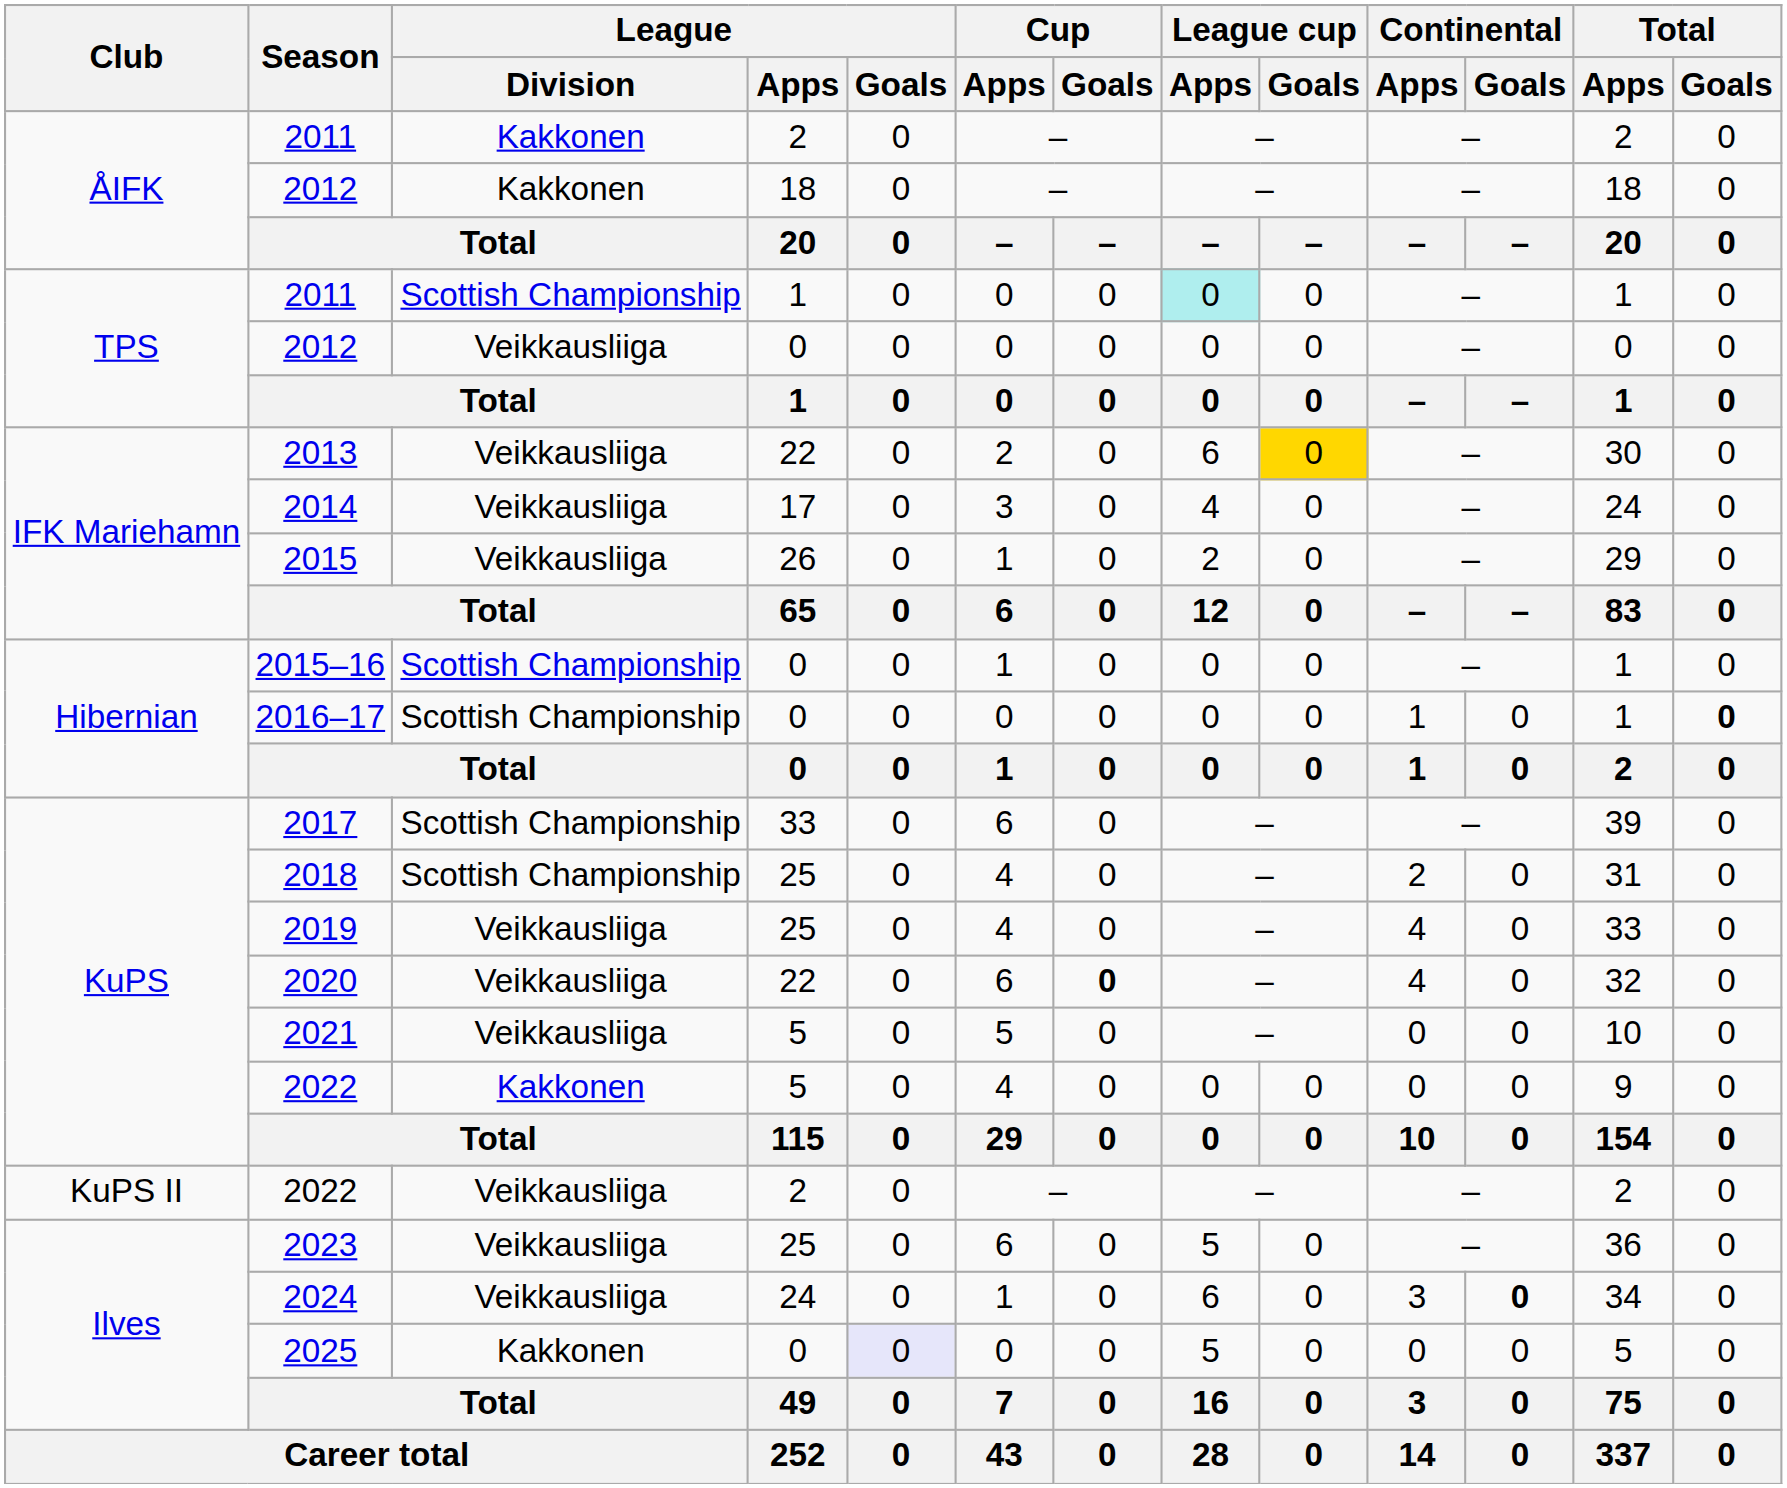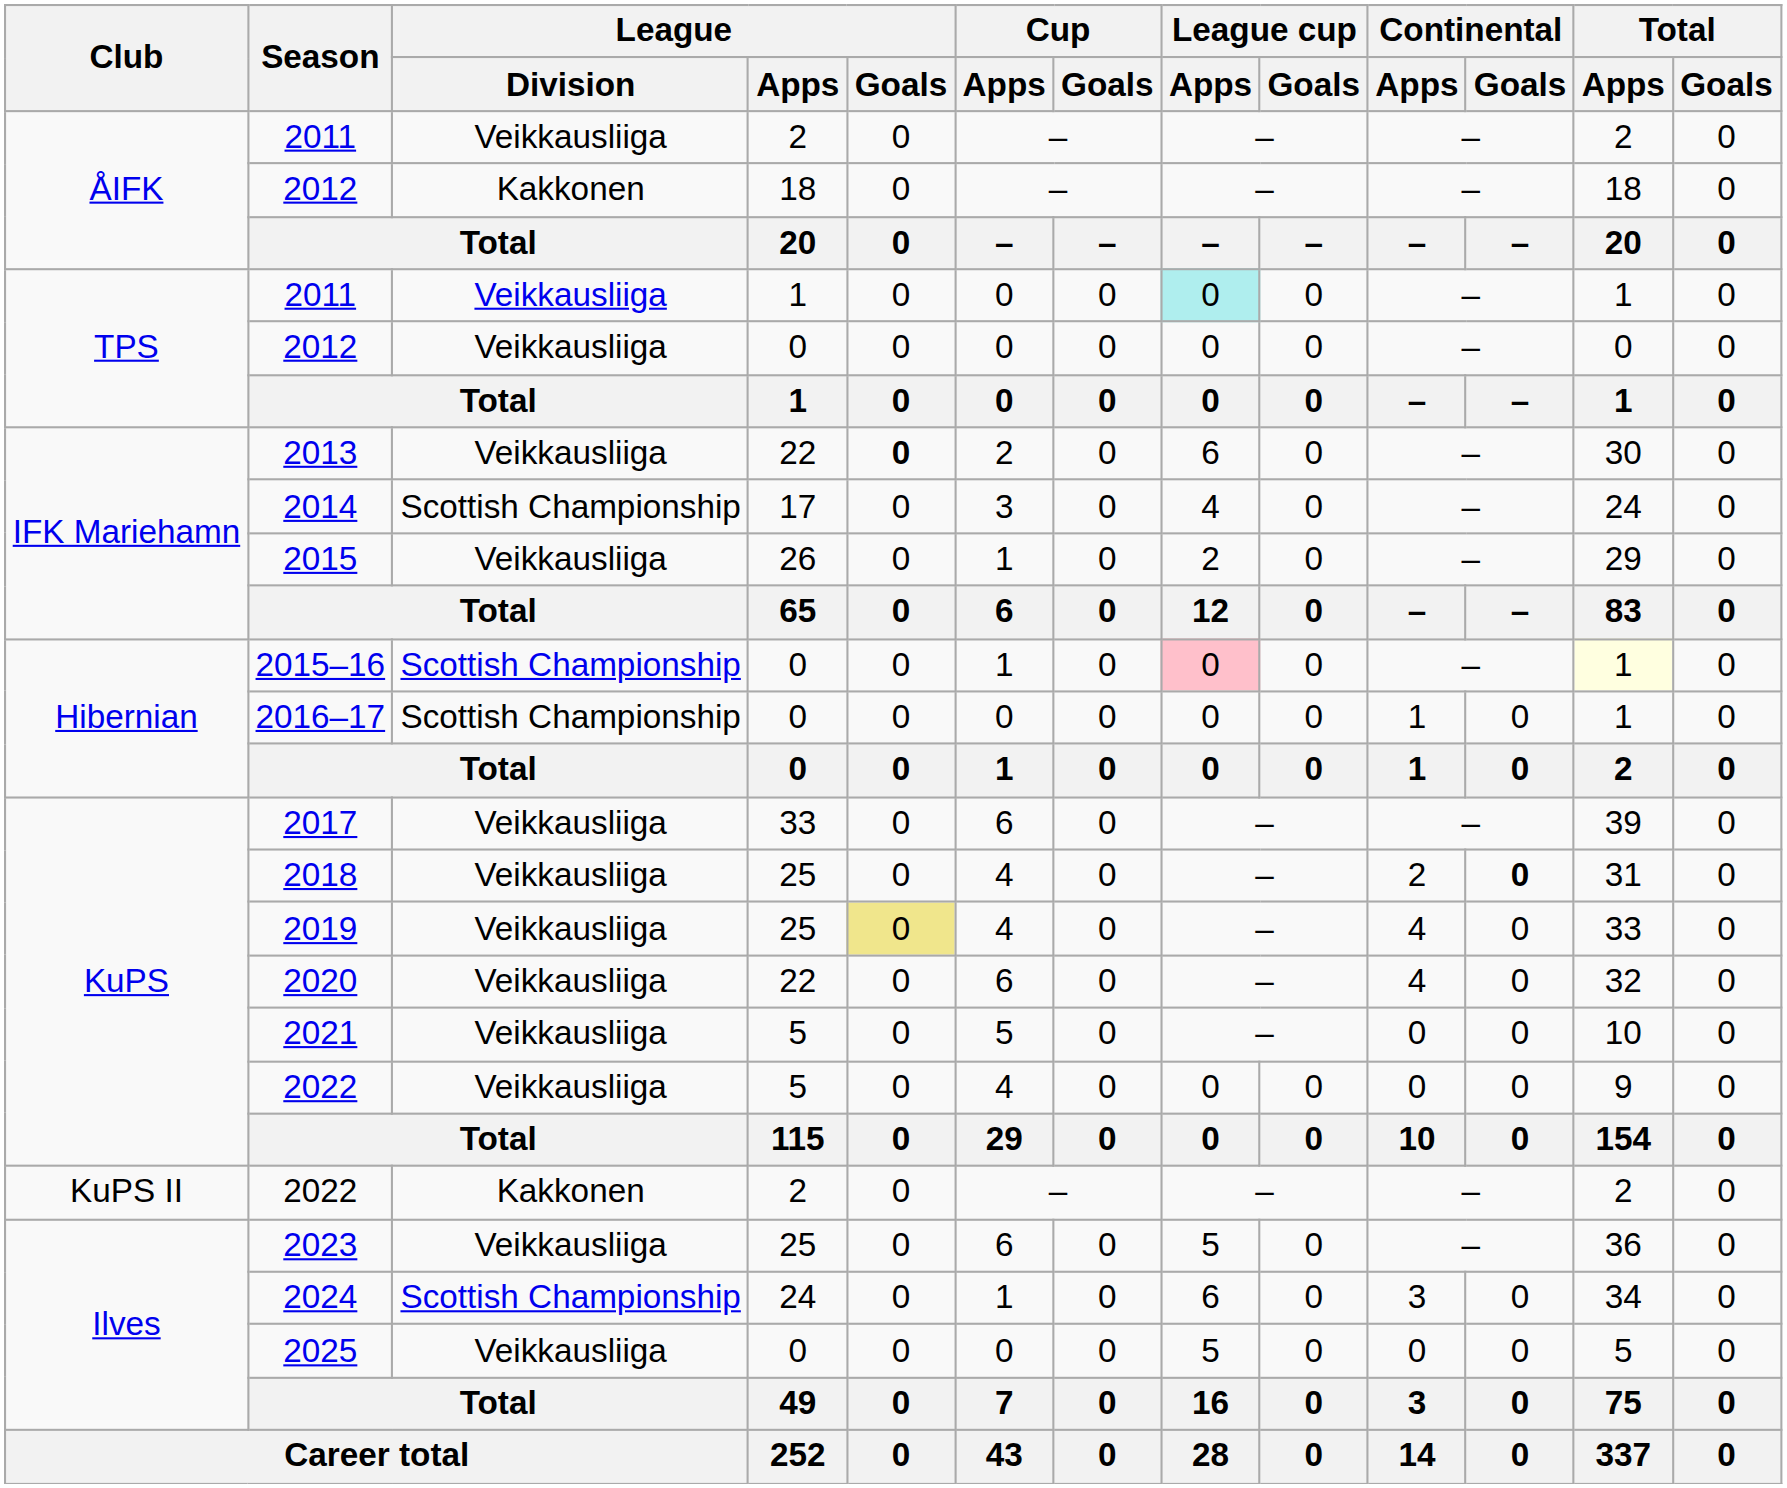 <table class="wikitable" style="text-align:center">
 <tr>
 <th rowspan="2">Club</th>
 <th rowspan="2">Season</th>
 <th colspan="3">League</th>
 <th colspan="2">Cup</th>
 <th colspan="2">League cup</th>
 <th colspan="2">Continental</th>
 <th colspan="2">Total</th>
 </tr>
 <tr>
 <th>Division</th>
 <th>Apps</th>
 <th>Goals</th>
 <th>Apps</th>
 <th>Goals</th>
 <th>Apps</th>
 <th>Goals</th>
 <th>Apps</th>
 <th>Goals</th>
 <th>Apps</th>
 <th>Goals</th>
 </tr>
 <tr>
 <td rowspan="3"><a href='#'>ÅIFK</a></td>
 <td><a href='#'>2011</a></td>
-<td><a href='#'>Kakkonen</a></td>
+<td>Veikkausliiga</td>
 <td>2</td>
 <td>0</td>
 <td colspan="2">–</td>
 <td colspan="2">–</td>
 <td colspan="2">–</td>
 <td>2</td>
 <td>0</td>
 </tr>
 <tr>
 <td><a href='#'>2012</a></td>
 <td>Kakkonen</td>
 <td>18</td>
 <td>0</td>
 <td colspan="2">–</td>
 <td colspan="2">–</td>
 <td colspan="2">–</td>
 <td>18</td>
 <td>0</td>
 </tr>
 <tr>
 <th colspan="2">Total</th>
 <th>20</th>
 <th>0</th>
 <th>–</th>
 <th>–</th>
 <th>–</th>
 <th>–</th>
 <th>–</th>
 <th>–</th>
 <th>20</th>
 <th>0</th>
 </tr>
 <tr>
 <td rowspan="3"><a href='#'>TPS</a></td>
 <td><a href='#'>2011</a></td>
-<td><a href='#'>Scottish Championship</a></td>
+<td><a href='#'>Veikkausliiga</a></td>
 <td>1</td>
 <td>0</td>
 <td>0</td>
 <td>0</td>
 <td style="background: paleturquoise;">0</td>
 <td>0</td>
 <td colspan="2">–</td>
 <td>1</td>
 <td>0</td>
 </tr>
 <tr>
 <td><a href='#'>2012</a></td>
 <td>Veikkausliiga</td>
 <td>0</td>
 <td>0</td>
 <td>0</td>
 <td>0</td>
 <td>0</td>
 <td>0</td>
 <td colspan="2">–</td>
 <td>0</td>
 <td>0</td>
 </tr>
 <tr>
 <th colspan="2">Total</th>
 <th>1</th>
 <th>0</th>
 <th>0</th>
 <th>0</th>
 <th>0</th>
 <th>0</th>
 <th>–</th>
 <th>–</th>
 <th>1</th>
 <th>0</th>
 </tr>
 <tr>
 <td rowspan="4"><a href='#'>IFK Mariehamn</a></td>
 <td><a href='#'>2013</a></td>
 <td>Veikkausliiga</td>
 <td>22</td>
-<td>0</td>
+<td><strong>0</strong></td>
 <td>2</td>
 <td>0</td>
 <td>6</td>
-<td style="background: gold;">0</td>
+<td>0</td>
 <td colspan="2">–</td>
 <td>30</td>
 <td>0</td>
 </tr>
 <tr>
 <td><a href='#'>2014</a></td>
-<td>Veikkausliiga</td>
+<td>Scottish Championship</td>
 <td>17</td>
 <td>0</td>
 <td>3</td>
 <td>0</td>
 <td>4</td>
 <td>0</td>
 <td colspan="2">–</td>
 <td>24</td>
 <td>0</td>
 </tr>
 <tr>
 <td><a href='#'>2015</a></td>
 <td>Veikkausliiga</td>
 <td>26</td>
 <td>0</td>
 <td>1</td>
 <td>0</td>
 <td>2</td>
 <td>0</td>
 <td colspan="2">–</td>
 <td>29</td>
 <td>0</td>
 </tr>
 <tr>
 <th colspan="2">Total</th>
 <th>65</th>
 <th>0</th>
 <th>6</th>
 <th>0</th>
 <th>12</th>
 <th>0</th>
 <th>–</th>
 <th>–</th>
 <th>83</th>
 <th>0</th>
 </tr>
 <tr>
 <td rowspan="3"><a href='#'>Hibernian</a></td>
 <td><a href='#'>2015–16</a></td>
 <td><a href='#'>Scottish Championship</a></td>
 <td>0</td>
 <td>0</td>
 <td>1</td>
 <td>0</td>
-<td>0</td>
+<td style="background: pink;">0</td>
 <td>0</td>
 <td colspan="2">–</td>
-<td>1</td>
+<td style="background: lightyellow;">1</td>
 <td>0</td>
 </tr>
 <tr>
 <td><a href='#'>2016–17</a></td>
 <td>Scottish Championship</td>
 <td>0</td>
 <td>0</td>
 <td>0</td>
 <td>0</td>
 <td>0</td>
 <td>0</td>
 <td>1</td>
 <td>0</td>
 <td>1</td>
-<td><strong>0</strong></td>
+<td>0</td>
 </tr>
 <tr>
 <th colspan="2">Total</th>
 <th>0</th>
 <th>0</th>
 <th>1</th>
 <th>0</th>
 <th>0</th>
 <th>0</th>
 <th>1</th>
 <th>0</th>
 <th>2</th>
 <th>0</th>
 </tr>
 <tr>
 <td rowspan="7"><a href='#'>KuPS</a></td>
 <td><a href='#'>2017</a></td>
-<td>Scottish Championship</td>
+<td>Veikkausliiga</td>
 <td>33</td>
 <td>0</td>
 <td>6</td>
 <td>0</td>
 <td colspan="2">–</td>
 <td colspan="2">–</td>
 <td>39</td>
 <td>0</td>
 </tr>
 <tr>
 <td><a href='#'>2018</a></td>
-<td>Scottish Championship</td>
+<td>Veikkausliiga</td>
 <td>25</td>
 <td>0</td>
 <td>4</td>
 <td>0</td>
 <td colspan="2">–</td>
 <td>2</td>
-<td>0</td>
+<td><strong>0</strong></td>
 <td>31</td>
 <td>0</td>
 </tr>
 <tr>
 <td><a href='#'>2019</a></td>
 <td>Veikkausliiga</td>
 <td>25</td>
-<td>0</td>
+<td style="background: khaki;">0</td>
 <td>4</td>
 <td>0</td>
 <td colspan="2">–</td>
 <td>4</td>
 <td>0</td>
 <td>33</td>
 <td>0</td>
 </tr>
 <tr>
 <td><a href='#'>2020</a></td>
 <td>Veikkausliiga</td>
 <td>22</td>
 <td>0</td>
 <td>6</td>
-<td><strong>0</strong></td>
+<td>0</td>
 <td colspan="2">–</td>
 <td>4</td>
 <td>0</td>
 <td>32</td>
 <td>0</td>
 </tr>
 <tr>
 <td><a href='#'>2021</a></td>
 <td>Veikkausliiga</td>
 <td>5</td>
 <td>0</td>
 <td>5</td>
 <td>0</td>
 <td colspan="2">–</td>
 <td>0</td>
 <td>0</td>
 <td>10</td>
 <td>0</td>
 </tr>
 <tr>
 <td><a href='#'>2022</a></td>
-<td><a href='#'>Kakkonen</a></td>
+<td>Veikkausliiga</td>
 <td>5</td>
 <td>0</td>
 <td>4</td>
 <td>0</td>
 <td>0</td>
 <td>0</td>
 <td>0</td>
 <td>0</td>
 <td>9</td>
 <td>0</td>
 </tr>
 <tr>
 <th colspan="2">Total</th>
 <th>115</th>
 <th>0</th>
 <th>29</th>
 <th>0</th>
 <th>0</th>
 <th>0</th>
 <th>10</th>
 <th>0</th>
 <th>154</th>
 <th>0</th>
 </tr>
 <tr>
 <td>KuPS II</td>
 <td>2022</td>
-<td>Veikkausliiga</td>
+<td>Kakkonen</td>
 <td>2</td>
 <td>0</td>
 <td colspan="2">–</td>
 <td colspan="2">–</td>
 <td colspan="2">–</td>
 <td>2</td>
 <td>0</td>
 </tr>
 <tr>
 <td rowspan="4"><a href='#'>Ilves</a></td>
 <td><a href='#'>2023</a></td>
 <td>Veikkausliiga</td>
 <td>25</td>
 <td>0</td>
 <td>6</td>
 <td>0</td>
 <td>5</td>
 <td>0</td>
 <td colspan="2">–</td>
 <td>36</td>
 <td>0</td>
 </tr>
 <tr>
 <td><a href='#'>2024</a></td>
-<td>Veikkausliiga</td>
+<td><a href='#'>Scottish Championship</a></td>
 <td>24</td>
 <td>0</td>
 <td>1</td>
 <td>0</td>
 <td>6</td>
 <td>0</td>
 <td>3</td>
-<td><strong>0</strong></td>
+<td>0</td>
 <td>34</td>
 <td>0</td>
 </tr>
 <tr>
 <td><a href='#'>2025</a></td>
-<td>Kakkonen</td>
+<td>Veikkausliiga</td>
 <td>0</td>
-<td style="background: lavender;">0</td>
+<td>0</td>
 <td>0</td>
 <td>0</td>
 <td>5</td>
 <td>0</td>
 <td>0</td>
 <td>0</td>
 <td>5</td>
 <td>0</td>
 </tr>
 <tr>
 <th colspan="2">Total</th>
 <th>49</th>
 <th>0</th>
 <th>7</th>
 <th>0</th>
 <th>16</th>
 <th>0</th>
 <th>3</th>
 <th>0</th>
 <th>75</th>
 <th>0</th>
 </tr>
 <tr>
 <th colspan="3">Career total</th>
 <th>252</th>
 <th>0</th>
 <th>43</th>
 <th>0</th>
 <th>28</th>
 <th>0</th>
 <th>14</th>
 <th>0</th>
 <th>337</th>
 <th>0</th>
 </tr>
 </table>
